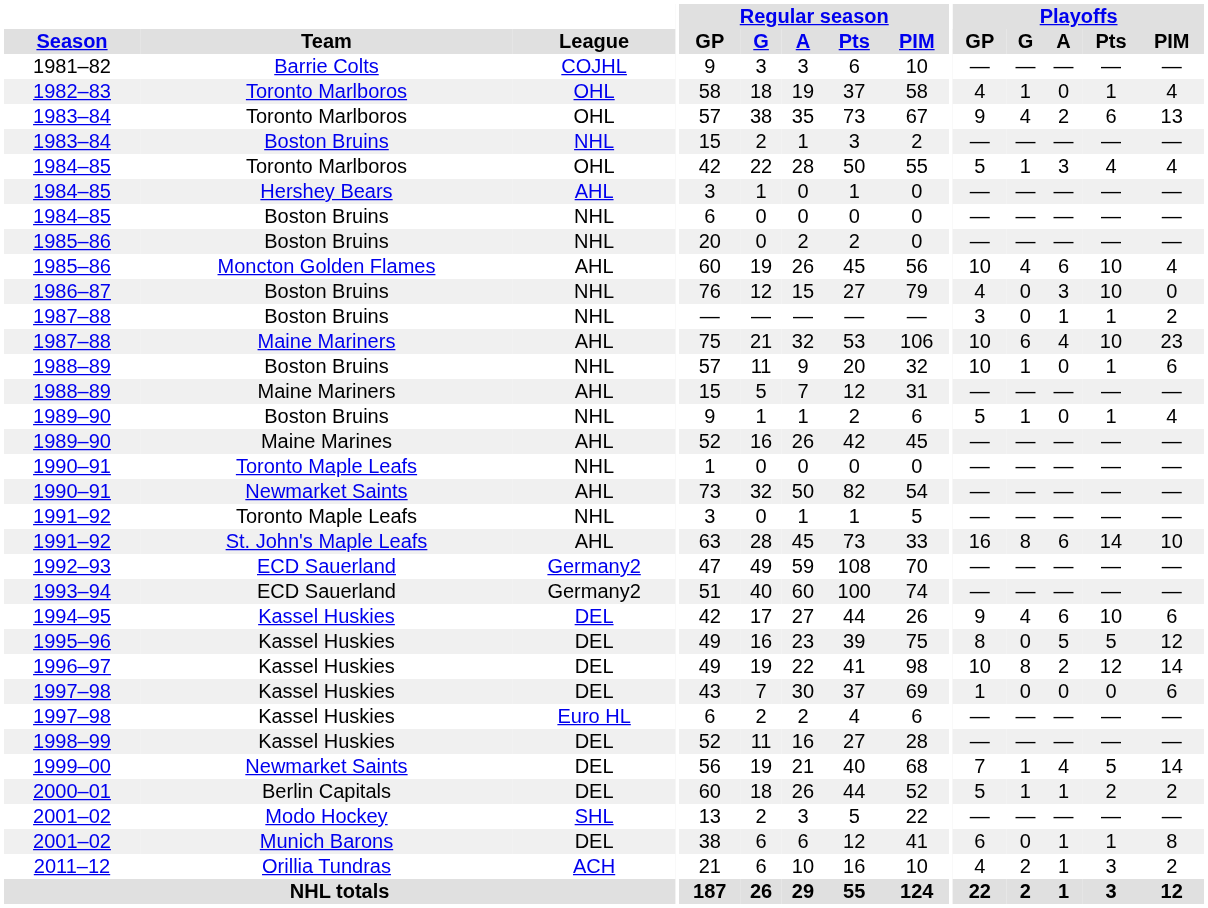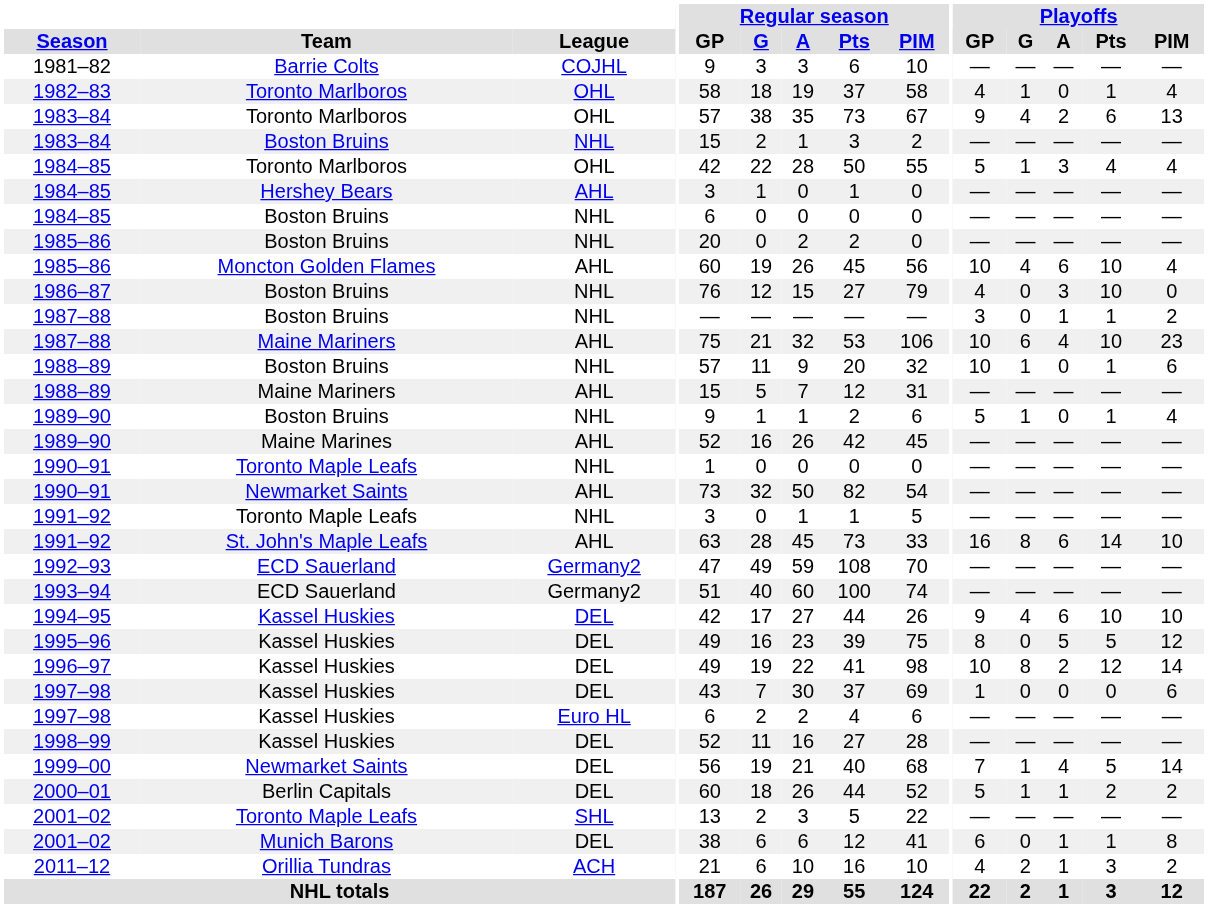 <table border="0" cellpadding="1" cellspacing="0" style="text-align:center; width:60em">
 <tr bgcolor="#e0e0e0">
 <th colspan="3" bgcolor="#ffffff"></th>
 <th rowspan="99" bgcolor="#ffffff"></th>
 <th colspan="5"><a href='#'>Regular season</a></th>
 <th rowspan="99" bgcolor="#ffffff"></th>
 <th colspan="5"><a href='#'>Playoffs</a></th>
 </tr>
 <tr bgcolor="#e0e0e0">
 <th><a href='#'>Season</a></th>
 <th>Team</th>
 <th>League</th>
 <th>GP</th>
 <th><a href='#'>G</a></th>
 <th><a href='#'>A</a></th>
 <th><a href='#'>Pts</a></th>
 <th><a href='#'>PIM</a></th>
 <th>GP</th>
 <th>G</th>
 <th>A</th>
 <th>Pts</th>
 <th>PIM</th>
 </tr>
 <tr>
 <td>1981–82</td>
 <td><a href='#'>Barrie Colts</a></td>
 <td><a href='#'>COJHL</a></td>
 <td>9</td>
 <td>3</td>
 <td>3</td>
 <td>6</td>
 <td>10</td>
 <td>—</td>
 <td>—</td>
 <td>—</td>
 <td>—</td>
 <td>—</td>
 </tr>
 <tr bgcolor="#f0f0f0">
 <td><a href='#'>1982–83</a></td>
 <td><a href='#'>Toronto Marlboros</a></td>
 <td><a href='#'>OHL</a></td>
 <td>58</td>
 <td>18</td>
 <td>19</td>
 <td>37</td>
 <td>58</td>
 <td>4</td>
 <td>1</td>
 <td>0</td>
 <td>1</td>
 <td>4</td>
 </tr>
 <tr>
 <td><a href='#'>1983–84</a></td>
 <td>Toronto Marlboros</td>
 <td>OHL</td>
 <td>57</td>
 <td>38</td>
 <td>35</td>
 <td>73</td>
 <td>67</td>
 <td>9</td>
 <td>4</td>
 <td>2</td>
 <td>6</td>
 <td>13</td>
 </tr>
 <tr bgcolor="#f0f0f0">
 <td><a href='#'>1983–84</a></td>
 <td><a href='#'>Boston Bruins</a></td>
 <td><a href='#'>NHL</a></td>
 <td>15</td>
 <td>2</td>
 <td>1</td>
 <td>3</td>
 <td>2</td>
 <td>—</td>
 <td>—</td>
 <td>—</td>
 <td>—</td>
 <td>—</td>
 </tr>
 <tr>
 <td><a href='#'>1984–85</a></td>
 <td>Toronto Marlboros</td>
 <td>OHL</td>
 <td>42</td>
 <td>22</td>
 <td>28</td>
 <td>50</td>
 <td>55</td>
 <td>5</td>
 <td>1</td>
 <td>3</td>
 <td>4</td>
 <td>4</td>
 </tr>
 <tr bgcolor="#f0f0f0">
 <td><a href='#'>1984–85</a></td>
 <td><a href='#'>Hershey Bears</a></td>
 <td><a href='#'>AHL</a></td>
 <td>3</td>
 <td>1</td>
 <td>0</td>
 <td>1</td>
 <td>0</td>
 <td>—</td>
 <td>—</td>
 <td>—</td>
 <td>—</td>
 <td>—</td>
 </tr>
 <tr>
 <td><a href='#'>1984–85</a></td>
 <td>Boston Bruins</td>
 <td>NHL</td>
 <td>6</td>
 <td>0</td>
 <td>0</td>
 <td>0</td>
 <td>0</td>
 <td>—</td>
 <td>—</td>
 <td>—</td>
 <td>—</td>
 <td>—</td>
 </tr>
 <tr bgcolor="#f0f0f0">
 <td><a href='#'>1985–86</a></td>
 <td>Boston Bruins</td>
 <td>NHL</td>
 <td>20</td>
 <td>0</td>
 <td>2</td>
 <td>2</td>
 <td>0</td>
 <td>—</td>
 <td>—</td>
 <td>—</td>
 <td>—</td>
 <td>—</td>
 </tr>
 <tr>
 <td><a href='#'>1985–86</a></td>
 <td><a href='#'>Moncton Golden Flames</a></td>
 <td>AHL</td>
 <td>60</td>
 <td>19</td>
 <td>26</td>
 <td>45</td>
 <td>56</td>
 <td>10</td>
 <td>4</td>
 <td>6</td>
 <td>10</td>
 <td>4</td>
 </tr>
 <tr bgcolor="#f0f0f0">
 <td><a href='#'>1986–87</a></td>
 <td>Boston Bruins</td>
 <td>NHL</td>
 <td>76</td>
 <td>12</td>
 <td>15</td>
 <td>27</td>
 <td>79</td>
 <td>4</td>
 <td>0</td>
 <td>3</td>
 <td>10</td>
 <td>0</td>
 </tr>
 <tr>
 <td><a href='#'>1987–88</a></td>
 <td>Boston Bruins</td>
 <td>NHL</td>
 <td>—</td>
 <td>—</td>
 <td>—</td>
 <td>—</td>
 <td>—</td>
 <td>3</td>
 <td>0</td>
 <td>1</td>
 <td>1</td>
 <td>2</td>
 </tr>
 <tr bgcolor="#f0f0f0">
 <td><a href='#'>1987–88</a></td>
 <td><a href='#'>Maine Mariners</a></td>
 <td>AHL</td>
 <td>75</td>
 <td>21</td>
 <td>32</td>
 <td>53</td>
 <td>106</td>
 <td>10</td>
 <td>6</td>
 <td>4</td>
 <td>10</td>
 <td>23</td>
 </tr>
 <tr>
 <td><a href='#'>1988–89</a></td>
 <td>Boston Bruins</td>
 <td>NHL</td>
 <td>57</td>
 <td>11</td>
 <td>9</td>
 <td>20</td>
 <td>32</td>
 <td>10</td>
 <td>1</td>
 <td>0</td>
 <td>1</td>
 <td>6</td>
 </tr>
 <tr bgcolor="#f0f0f0">
 <td><a href='#'>1988–89</a></td>
 <td>Maine Mariners</td>
 <td>AHL</td>
 <td>15</td>
 <td>5</td>
 <td>7</td>
 <td>12</td>
 <td>31</td>
 <td>—</td>
 <td>—</td>
 <td>—</td>
 <td>—</td>
 <td>—</td>
 </tr>
 <tr>
 <td><a href='#'>1989–90</a></td>
 <td>Boston Bruins</td>
 <td>NHL</td>
 <td>9</td>
 <td>1</td>
 <td>1</td>
 <td>2</td>
 <td>6</td>
 <td>5</td>
 <td>1</td>
 <td>0</td>
 <td>1</td>
 <td>4</td>
 </tr>
 <tr bgcolor="#f0f0f0">
 <td><a href='#'>1989–90</a></td>
 <td>Maine Marines</td>
 <td>AHL</td>
 <td>52</td>
 <td>16</td>
 <td>26</td>
 <td>42</td>
 <td>45</td>
 <td>—</td>
 <td>—</td>
 <td>—</td>
 <td>—</td>
 <td>—</td>
 </tr>
 <tr>
 <td><a href='#'>1990–91</a></td>
 <td><a href='#'>Toronto Maple Leafs</a></td>
 <td>NHL</td>
 <td>1</td>
 <td>0</td>
 <td>0</td>
 <td>0</td>
 <td>0</td>
 <td>—</td>
 <td>—</td>
 <td>—</td>
 <td>—</td>
 <td>—</td>
 </tr>
 <tr bgcolor="#f0f0f0">
 <td><a href='#'>1990–91</a></td>
 <td><a href='#'>Newmarket Saints</a></td>
 <td>AHL</td>
 <td>73</td>
 <td>32</td>
 <td>50</td>
 <td>82</td>
 <td>54</td>
 <td>—</td>
 <td>—</td>
 <td>—</td>
 <td>—</td>
 <td>—</td>
 </tr>
 <tr>
 <td><a href='#'>1991–92</a></td>
 <td>Toronto Maple Leafs</td>
 <td>NHL</td>
 <td>3</td>
 <td>0</td>
 <td>1</td>
 <td>1</td>
 <td>5</td>
 <td>—</td>
 <td>—</td>
 <td>—</td>
 <td>—</td>
 <td>—</td>
 </tr>
 <tr bgcolor="#f0f0f0">
 <td><a href='#'>1991–92</a></td>
 <td><a href='#'>St. John's Maple Leafs</a></td>
 <td>AHL</td>
 <td>63</td>
 <td>28</td>
 <td>45</td>
 <td>73</td>
 <td>33</td>
 <td>16</td>
 <td>8</td>
 <td>6</td>
 <td>14</td>
 <td>10</td>
 </tr>
 <tr>
 <td><a href='#'>1992–93</a></td>
 <td><a href='#'>ECD Sauerland</a></td>
 <td><a href='#'>Germany2</a></td>
 <td>47</td>
 <td>49</td>
 <td>59</td>
 <td>108</td>
 <td>70</td>
 <td>—</td>
 <td>—</td>
 <td>—</td>
 <td>—</td>
 <td>—</td>
 </tr>
 <tr bgcolor="#f0f0f0">
 <td><a href='#'>1993–94</a></td>
 <td>ECD Sauerland</td>
 <td>Germany2</td>
 <td>51</td>
 <td>40</td>
 <td>60</td>
 <td>100</td>
 <td>74</td>
 <td>—</td>
 <td>—</td>
 <td>—</td>
 <td>—</td>
 <td>—</td>
 </tr>
 <tr>
 <td><a href='#'>1994–95</a></td>
 <td><a href='#'>Kassel Huskies</a></td>
 <td><a href='#'>DEL</a></td>
 <td>42</td>
 <td>17</td>
 <td>27</td>
 <td>44</td>
 <td>26</td>
 <td>9</td>
 <td>4</td>
 <td>6</td>
 <td>10</td>
-<td>6</td>
+<td>10</td>
 </tr>
 <tr bgcolor="#f0f0f0">
 <td><a href='#'>1995–96</a></td>
 <td>Kassel Huskies</td>
 <td>DEL</td>
 <td>49</td>
 <td>16</td>
 <td>23</td>
 <td>39</td>
 <td>75</td>
 <td>8</td>
 <td>0</td>
 <td>5</td>
 <td>5</td>
 <td>12</td>
 </tr>
 <tr>
 <td><a href='#'>1996–97</a></td>
 <td>Kassel Huskies</td>
 <td>DEL</td>
 <td>49</td>
 <td>19</td>
 <td>22</td>
 <td>41</td>
 <td>98</td>
 <td>10</td>
 <td>8</td>
 <td>2</td>
 <td>12</td>
 <td>14</td>
 </tr>
 <tr bgcolor="#f0f0f0">
 <td><a href='#'>1997–98</a></td>
 <td>Kassel Huskies</td>
 <td>DEL</td>
 <td>43</td>
 <td>7</td>
 <td>30</td>
 <td>37</td>
 <td>69</td>
 <td>1</td>
 <td>0</td>
 <td>0</td>
 <td>0</td>
 <td>6</td>
 </tr>
 <tr>
 <td><a href='#'>1997–98</a></td>
 <td>Kassel Huskies</td>
 <td><a href='#'>Euro HL</a></td>
 <td>6</td>
 <td>2</td>
 <td>2</td>
 <td>4</td>
 <td>6</td>
 <td>—</td>
 <td>—</td>
 <td>—</td>
 <td>—</td>
 <td>—</td>
 </tr>
 <tr bgcolor="#f0f0f0">
 <td><a href='#'>1998–99</a></td>
 <td>Kassel Huskies</td>
 <td>DEL</td>
 <td>52</td>
 <td>11</td>
 <td>16</td>
 <td>27</td>
 <td>28</td>
 <td>—</td>
 <td>—</td>
 <td>—</td>
 <td>—</td>
 <td>—</td>
 </tr>
 <tr>
 <td><a href='#'>1999–00</a></td>
 <td><a href='#'>Newmarket Saints</a></td>
 <td>DEL</td>
 <td>56</td>
 <td>19</td>
 <td>21</td>
 <td>40</td>
 <td>68</td>
 <td>7</td>
 <td>1</td>
 <td>4</td>
 <td>5</td>
 <td>14</td>
 </tr>
 <tr bgcolor="#f0f0f0">
 <td><a href='#'>2000–01</a></td>
 <td>Berlin Capitals</td>
 <td>DEL</td>
 <td>60</td>
 <td>18</td>
 <td>26</td>
 <td>44</td>
 <td>52</td>
 <td>5</td>
 <td>1</td>
 <td>1</td>
 <td>2</td>
 <td>2</td>
 </tr>
 <tr>
 <td><a href='#'>2001–02</a></td>
-<td><a href='#'>Modo Hockey</a></td>
+<td><a href='#'>Toronto Maple Leafs</a></td>
 <td><a href='#'>SHL</a></td>
 <td>13</td>
 <td>2</td>
 <td>3</td>
 <td>5</td>
 <td>22</td>
 <td>—</td>
 <td>—</td>
 <td>—</td>
 <td>—</td>
 <td>—</td>
 </tr>
 <tr bgcolor="#f0f0f0">
 <td><a href='#'>2001–02</a></td>
 <td><a href='#'>Munich Barons</a></td>
 <td>DEL</td>
 <td>38</td>
 <td>6</td>
 <td>6</td>
 <td>12</td>
 <td>41</td>
 <td>6</td>
 <td>0</td>
 <td>1</td>
 <td>1</td>
 <td>8</td>
 </tr>
 <tr>
 <td><a href='#'>2011–12</a></td>
 <td><a href='#'>Orillia Tundras</a></td>
 <td><a href='#'>ACH</a></td>
 <td>21</td>
 <td>6</td>
 <td>10</td>
 <td>16</td>
 <td>10</td>
 <td>4</td>
 <td>2</td>
 <td>1</td>
 <td>3</td>
 <td>2</td>
 </tr>
 <tr>
 </tr>
 <tr ALIGN="center" bgcolor="#e0e0e0">
 <th colspan="3">NHL totals</th>
 <th ALIGN="center">187</th>
 <th ALIGN="center">26</th>
 <th ALIGN="center">29</th>
 <th ALIGN="center">55</th>
 <th ALIGN="center">124</th>
 <th ALIGN="center">22</th>
 <th ALIGN="center">2</th>
 <th ALIGN="center">1</th>
 <th ALIGN="center">3</th>
 <th ALIGN="center">12</th>
 </tr>
 </table>
